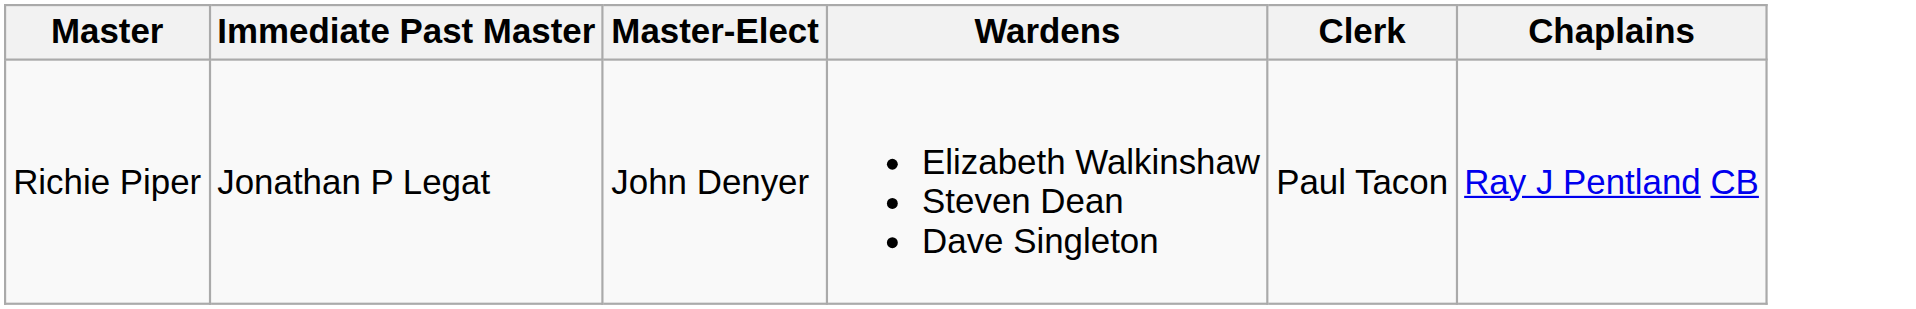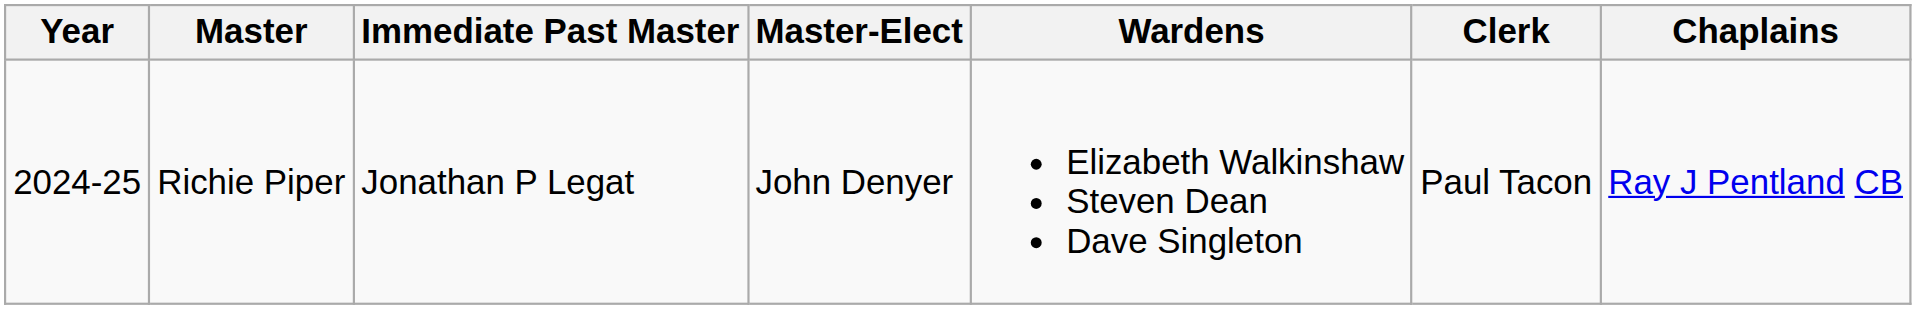 <table class="wikitable sortable">
 <tr>
+<th>Year</th>
 <th>Master</th>
 <th>Immediate Past Master</th>
 <th>Master-Elect</th>
 <th>Wardens</th>
 <th>Clerk</th>
 <th>Chaplains</th>
 </tr>
 <tr>
+<td>2024-25</td>
 <td>Richie Piper</td>
 <td>Jonathan P Legat</td>
 <td>John Denyer</td>
 <td><br><ul><li>Elizabeth Walkinshaw</li><li>Steven Dean</li><li>Dave Singleton</li></ul></td>
 <td>Paul Tacon</td>
 <td><a href='#'>Ray J Pentland</a> <a href='#'>CB</a></td>
 </tr>
 </table>
